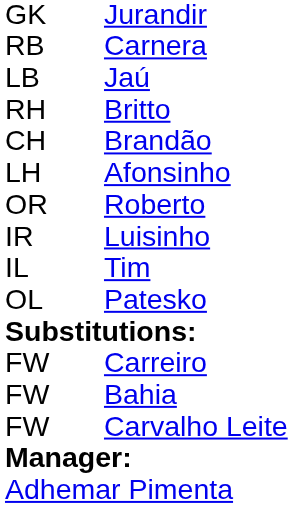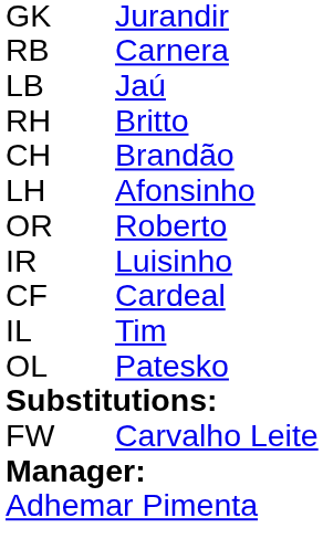 <table cellspacing="0" cellpadding="0" style="font-size:90%; margin:0.2em auto;">
 <tr>
 <th width="25"></th>
 <th width="25"></th>
 </tr>
 <tr>
 <td>GK</td>
 <td></td>
 <td><a href='#'>Jurandir</a></td>
 </tr>
 <tr>
 <td>RB</td>
 <td></td>
 <td><a href='#'>Carnera</a></td>
 </tr>
 <tr>
 <td>LB</td>
 <td></td>
 <td><a href='#'>Jaú</a></td>
 </tr>
 <tr>
 <td>RH</td>
 <td></td>
 <td><a href='#'>Britto</a></td>
 </tr>
 <tr>
 <td>CH</td>
 <td></td>
 <td><a href='#'>Brandão</a></td>
 </tr>
 <tr>
 <td>LH</td>
 <td></td>
 <td><a href='#'>Afonsinho</a></td>
 </tr>
 <tr>
 <td>OR</td>
 <td></td>
 <td><a href='#'>Roberto</a></td>
 <td></td>
 <td></td>
 </tr>
 <tr>
 <td>IR</td>
 <td></td>
 <td><a href='#'>Luisinho</a></td>
 <td></td>
 <td></td>
 </tr>
 <tr>
+<td>CF</td>
+<td></td>
+<td><a href='#'>Cardeal</a></td>
+<td></td>
+<td></td>
+</tr>
+<tr>
 <td>IL</td>
 <td></td>
 <td><a href='#'>Tim</a></td>
 </tr>
 <tr>
 <td>OL</td>
 <td></td>
 <td><a href='#'>Patesko</a></td>
 </tr>
 <tr>
 </tr>
 <tr>
 <td colspan=4><strong>Substitutions:</strong></td>
 </tr>
 <tr>
 <td>FW</td>
 <td></td>
-<td><a href='#'>Carreiro</a></td>
-<td></td>
-<td></td>
-</tr>
-<tr>
-<td>FW</td>
-<td></td>
-<td><a href='#'>Bahia</a></td>
-<td></td>
-<td></td>
-</tr>
-<tr>
-<td>FW</td>
-<td></td>
 <td><a href='#'>Carvalho Leite</a></td>
 <td></td>
 <td></td>
 </tr>
 <tr>
 <td colspan=5><strong>Manager:</strong></td>
 </tr>
 <tr>
 <td colspan=5><a href='#'>Adhemar Pimenta</a></td>
 </tr>
 </table>
